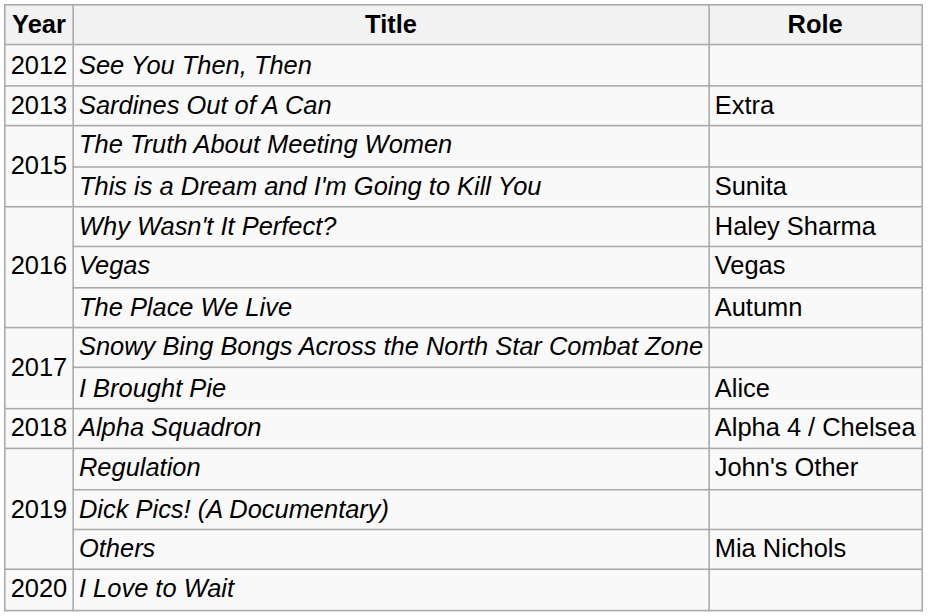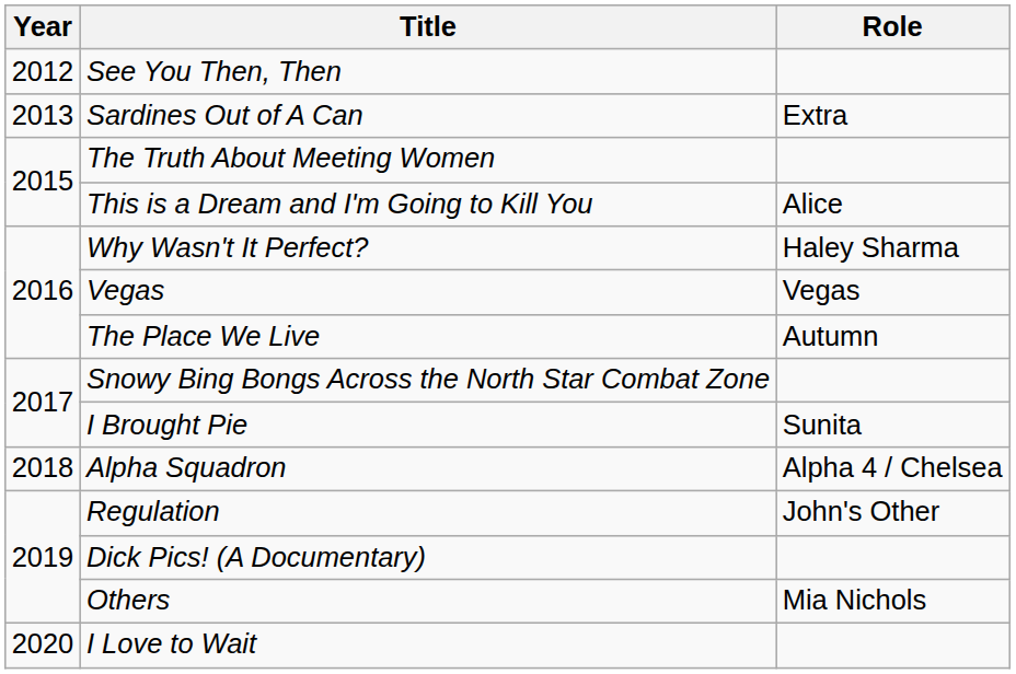 <table class="wikitable sortable">
 <tr>
 <th>Year</th>
 <th>Title</th>
 <th>Role</th>
 </tr>
 <tr>
 <td>2012</td>
 <td><em>See You Then, Then</em></td>
 <td></td>
 </tr>
 <tr>
 <td>2013</td>
 <td><em>Sardines Out of A Can</em></td>
 <td>Extra</td>
 </tr>
 <tr>
 <td rowspan="2">2015</td>
 <td><em>The Truth About Meeting Women </em></td>
 <td></td>
 </tr>
 <tr>
 <td><em>This is a Dream and I'm Going to Kill You </em></td>
-<td>Sunita</td>
+<td>Alice</td>
 </tr>
 <tr>
 <td rowspan="3">2016</td>
 <td><em>Why Wasn't It Perfect? </em></td>
 <td>Haley Sharma</td>
 </tr>
 <tr>
 <td><em>Vegas</em></td>
 <td>Vegas</td>
 </tr>
 <tr>
 <td><em>The Place We Live</em></td>
 <td>Autumn</td>
 </tr>
 <tr>
 <td rowspan="2">2017</td>
 <td><em>Snowy Bing Bongs Across the North Star Combat Zone</em></td>
 <td></td>
 </tr>
 <tr>
 <td><em>I Brought Pie</em></td>
-<td>Alice</td>
+<td>Sunita</td>
 </tr>
 <tr>
 <td>2018</td>
 <td><em>Alpha Squadron</em></td>
 <td>Alpha 4 / Chelsea</td>
 </tr>
 <tr>
 <td rowspan="3">2019</td>
 <td><em>Regulation</em></td>
 <td>John's Other</td>
 </tr>
 <tr>
 <td><em>Dick Pics! (A Documentary)</em></td>
 <td></td>
 </tr>
 <tr>
 <td><em>Others</em></td>
 <td>Mia Nichols</td>
 </tr>
 <tr>
 <td>2020</td>
 <td><em>I Love to Wait </em></td>
 <td></td>
 </tr>
 </table>
